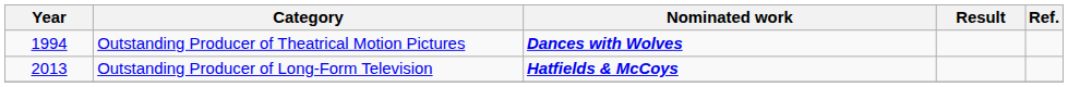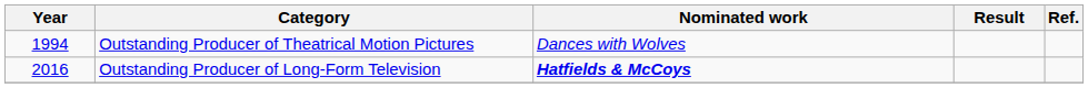 <table class=wikitable>
 <tr>
 <th scope="col" style="width:5em;">Year</th>
 <th scope="col" style="width:26em;">Category</th>
 <th scope="col" style="width:25em;">Nominated work</th>
 <th scope="col" style="width:5em;">Result</th>
 <th>Ref.</th>
 </tr>
 <tr>
 <td style="text-align:center;"><a href='#'>1994</a></td>
 <td><a href='#'>Outstanding Producer of Theatrical Motion Pictures</a></td>
-<td><strong><em><a href='#'>Dances with Wolves</a></em></strong></td>
+<td><em><a href='#'>Dances with Wolves</a></em></td>
 <td></td>
 <td></td>
 </tr>
 <tr>
-<td style="text-align:center;"><a href='#'>2013</a></td>
+<td style="text-align:center;"><a href='#'>2016</a></td>
 <td><a href='#'>Outstanding Producer of Long-Form Television</a></td>
 <td><strong><em><a href='#'>Hatfields & McCoys</a></em></strong></td>
 <td></td>
 <td></td>
 </tr>
 <tr>
 </tr>
 </table>
